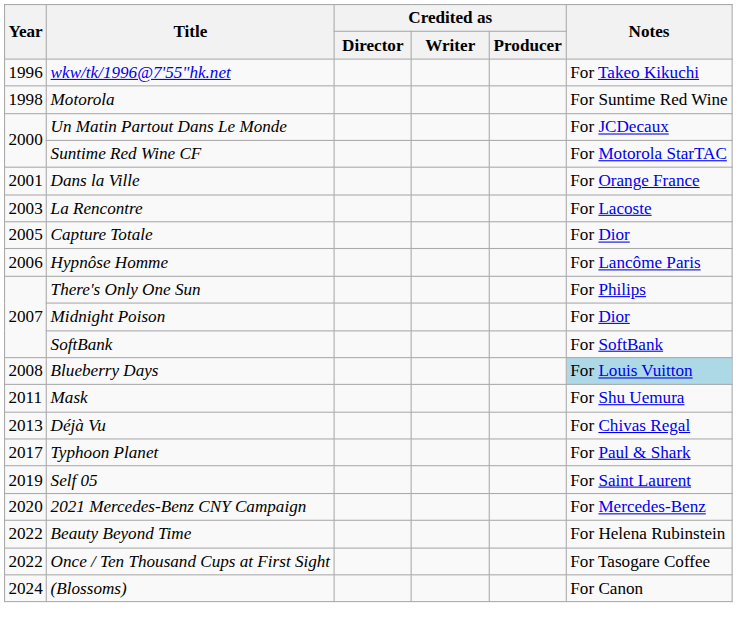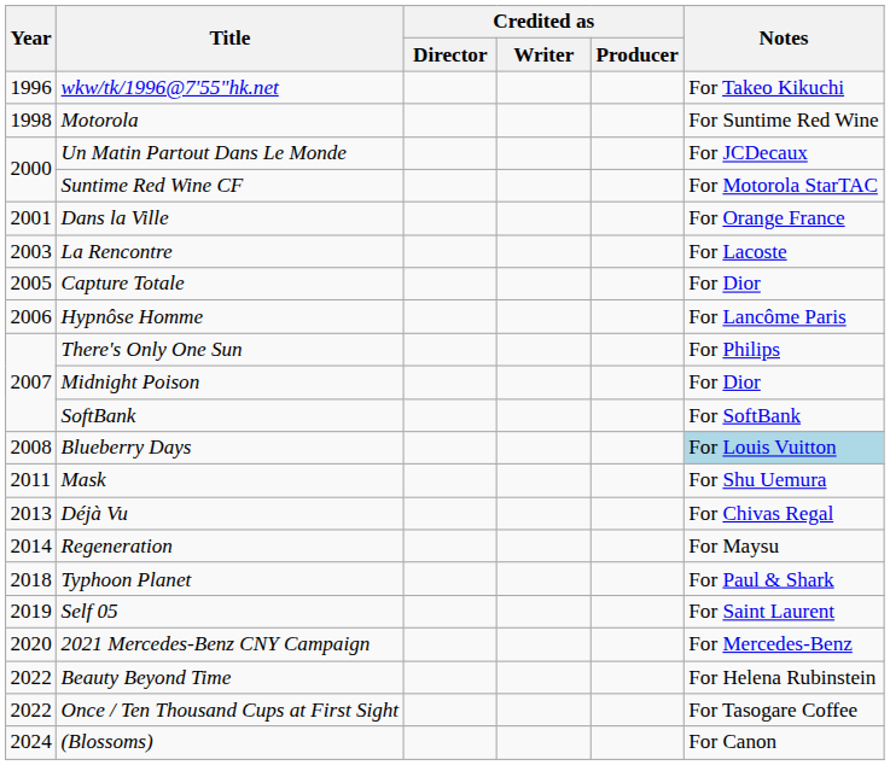 <table class="wikitable">
 <tr>
 <th rowspan="2">Year</th>
 <th rowspan="2">Title</th>
 <th colspan="3">Credited as</th>
 <th rowspan="2">Notes</th>
 </tr>
 <tr>
 <th width=65>Director</th>
 <th width=65>Writer</th>
 <th width=65>Producer</th>
 </tr>
 <tr>
 <td>1996</td>
 <td><em><a href='#'>wkw/tk/1996@7'55"hk.net</a></em></td>
 <td></td>
 <td></td>
 <td></td>
 <td>For <a href='#'>Takeo Kikuchi</a></td>
 </tr>
 <tr>
 <td>1998</td>
 <td><em>Motorola</em></td>
 <td></td>
 <td></td>
 <td></td>
 <td>For Suntime Red Wine</td>
 </tr>
 <tr>
 <td rowspan=2>2000</td>
 <td><em>Un Matin Partout Dans Le Monde</em></td>
 <td></td>
 <td></td>
 <td></td>
 <td>For <a href='#'>JCDecaux</a></td>
 </tr>
 <tr>
 <td><em>Suntime Red Wine CF</em></td>
 <td></td>
 <td></td>
 <td></td>
 <td>For <a href='#'>Motorola StarTAC</a></td>
 </tr>
 <tr>
 <td>2001</td>
 <td><em>Dans la Ville</em></td>
 <td></td>
 <td></td>
 <td></td>
 <td>For <a href='#'>Orange France</a></td>
 </tr>
 <tr>
 <td>2003</td>
 <td><em>La Rencontre</em></td>
 <td></td>
 <td></td>
 <td></td>
 <td>For <a href='#'>Lacoste</a></td>
 </tr>
 <tr>
 <td>2005</td>
 <td><em>Capture Totale</em></td>
 <td></td>
 <td></td>
 <td></td>
 <td>For <a href='#'>Dior</a></td>
 </tr>
 <tr>
 <td>2006</td>
 <td><em>Hypnôse Homme</em></td>
 <td></td>
 <td></td>
 <td></td>
 <td>For <a href='#'>Lancôme Paris</a></td>
 </tr>
 <tr>
 <td rowspan=3>2007</td>
 <td><em>There's Only One Sun</em></td>
 <td></td>
 <td></td>
 <td></td>
 <td>For <a href='#'>Philips</a></td>
 </tr>
 <tr>
 <td><em>Midnight Poison</em></td>
 <td></td>
 <td></td>
 <td></td>
 <td>For <a href='#'>Dior</a></td>
 </tr>
 <tr>
 <td><em>SoftBank</em></td>
 <td></td>
 <td></td>
 <td></td>
 <td>For <a href='#'>SoftBank</a></td>
 </tr>
 <tr>
 <td>2008</td>
 <td><em>Blueberry Days</em></td>
 <td></td>
 <td></td>
 <td></td>
 <td style="background: lightblue;">For <a href='#'>Louis Vuitton</a></td>
 </tr>
 <tr>
 <td>2011</td>
 <td><em>Mask</em></td>
 <td></td>
 <td></td>
 <td></td>
 <td>For <a href='#'>Shu Uemura</a></td>
 </tr>
 <tr>
 <td>2013</td>
 <td><em>Déjà Vu</em></td>
 <td></td>
 <td></td>
 <td></td>
 <td>For <a href='#'>Chivas Regal</a></td>
 </tr>
 <tr>
-<td>2017</td>
+<td>2014</td>
+<td><em>Regeneration</em></td>
+<td></td>
+<td></td>
+<td></td>
+<td>For Maysu</td>
+</tr>
+<tr>
+<td>2018</td>
 <td><em>Typhoon Planet</em></td>
 <td></td>
 <td></td>
 <td></td>
 <td>For <a href='#'>Paul & Shark</a></td>
 </tr>
 <tr>
 <td>2019</td>
 <td><em>Self 05</em></td>
 <td></td>
 <td></td>
 <td></td>
 <td>For <a href='#'>Saint Laurent</a></td>
 </tr>
 <tr>
 <td>2020</td>
 <td><em>2021 Mercedes-Benz CNY Campaign</em></td>
 <td></td>
 <td></td>
 <td></td>
 <td>For <a href='#'>Mercedes-Benz</a></td>
 </tr>
 <tr>
 <td>2022</td>
 <td><em>Beauty Beyond Time</em></td>
 <td></td>
 <td></td>
 <td></td>
 <td>For Helena Rubinstein</td>
 </tr>
 <tr>
 <td>2022</td>
 <td><em>Once / Ten Thousand Cups at First Sight</em></td>
 <td></td>
 <td></td>
 <td></td>
 <td>For Tasogare Coffee</td>
 </tr>
 <tr>
 <td>2024</td>
 <td><em>(Blossoms)</em></td>
 <td></td>
 <td></td>
 <td></td>
 <td>For Canon</td>
 </tr>
 </table>
